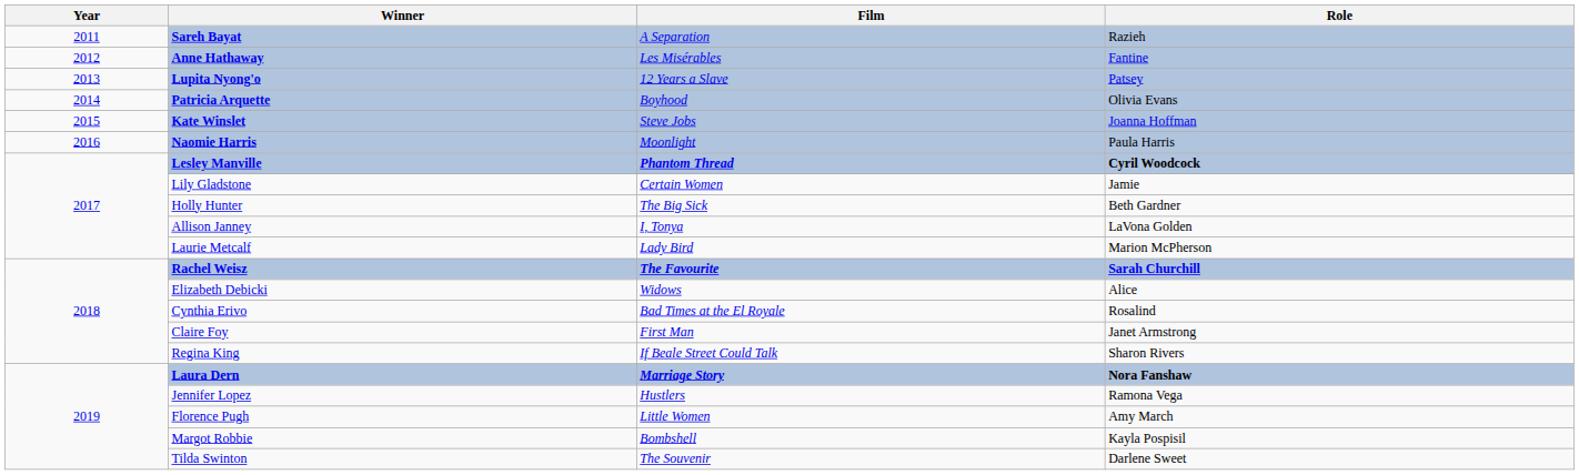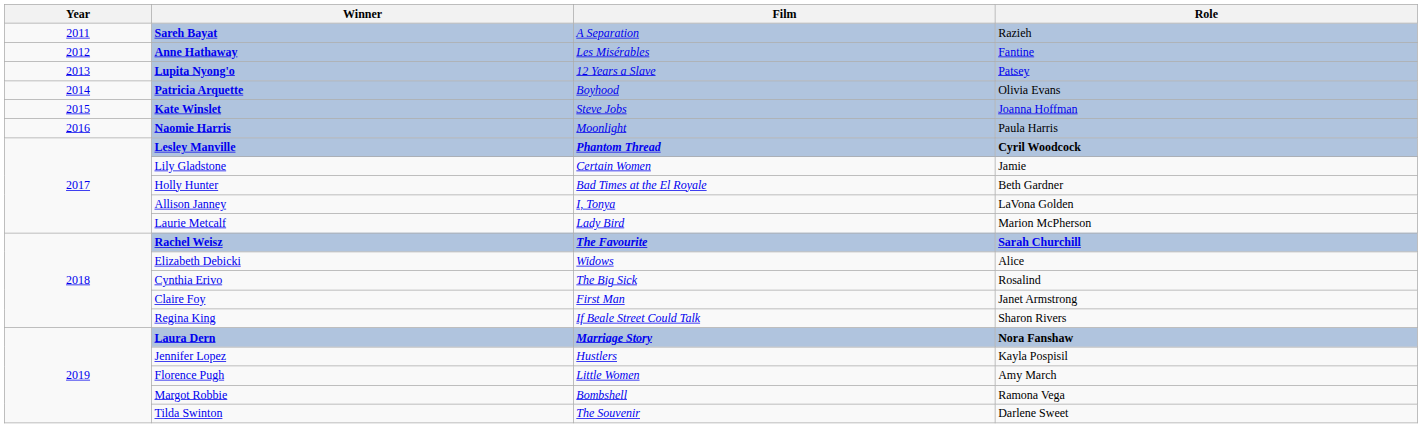 <table class="wikitable" width="95%" cellpadding="5">
 <tr>
 <th width="100"><strong>Year</strong></th>
 <th width="300"><strong>Winner</strong></th>
 <th width="300"><strong>Film</strong></th>
 <th width="300"><strong>Role</strong></th>
 </tr>
 <tr>
 <td style="text-align:center;"><a href='#'>2011</a></td>
 <td style="background:#B0C4DE;"><strong><a href='#'>Sareh Bayat</a></strong></td>
 <td style="background:#B0C4DE;"><em><a href='#'>A Separation</a></em></td>
 <td style="background:#B0C4DE;">Razieh</td>
 </tr>
 <tr>
 <td style="text-align:center;"><a href='#'>2012</a></td>
 <td style="background:#B0C4DE;"><strong><a href='#'>Anne Hathaway</a></strong></td>
 <td style="background:#B0C4DE;"><em><a href='#'>Les Misérables</a></em></td>
 <td style="background:#B0C4DE;"><a href='#'>Fantine</a></td>
 </tr>
 <tr>
 <td style="text-align:center;"><a href='#'>2013</a></td>
 <td style="background:#B0C4DE;"><strong><a href='#'>Lupita Nyong'o</a></strong></td>
 <td style="background:#B0C4DE;"><em><a href='#'>12 Years a Slave</a></em></td>
 <td style="background:#B0C4DE;"><a href='#'>Patsey</a></td>
 </tr>
 <tr>
 <td style="text-align:center;"><a href='#'>2014</a></td>
 <td style="background:#B0C4DE;"><strong><a href='#'>Patricia Arquette</a></strong></td>
 <td style="background:#B0C4DE;"><em><a href='#'>Boyhood</a></em></td>
 <td style="background:#B0C4DE;">Olivia Evans</td>
 </tr>
 <tr>
 <td style="text-align:center;"><a href='#'>2015</a></td>
 <td style="background:#B0C4DE;"><strong><a href='#'>Kate Winslet</a></strong></td>
 <td style="background:#B0C4DE;"><em><a href='#'>Steve Jobs</a></em></td>
 <td style="background:#B0C4DE;"><a href='#'>Joanna Hoffman</a></td>
 </tr>
 <tr>
 <td style="text-align:center;"><a href='#'>2016</a></td>
 <td style="background:#B0C4DE;"><strong><a href='#'>Naomie Harris</a></strong></td>
 <td style="background:#B0C4DE;"><em><a href='#'>Moonlight</a></em></td>
 <td style="background:#B0C4DE;">Paula Harris</td>
 </tr>
 <tr>
 <td rowspan="5" style="text-align:center;"><a href='#'>2017</a></td>
 <td style="background:#B0C4DE;"><strong><a href='#'>Lesley Manville</a></strong></td>
 <td style="background:#B0C4DE;"><em><a href='#'><strong>Phantom Thread</strong></a></em></td>
 <td style="background:#B0C4DE;"><strong>Cyril Woodcock</strong></td>
 </tr>
 <tr>
 <td><a href='#'>Lily Gladstone</a></td>
 <td><em><a href='#'>Certain Women</a></em></td>
 <td>Jamie</td>
 </tr>
 <tr>
 <td><a href='#'>Holly Hunter</a></td>
-<td><em><a href='#'>The Big Sick</a></em></td>
+<td><em><a href='#'>Bad Times at the El Royale</a></em></td>
 <td>Beth Gardner</td>
 </tr>
 <tr>
 <td><a href='#'>Allison Janney</a></td>
 <td><em><a href='#'>I, Tonya</a></em></td>
 <td>LaVona Golden</td>
 </tr>
 <tr>
 <td><a href='#'>Laurie Metcalf</a></td>
 <td><em><a href='#'>Lady Bird</a></em></td>
 <td>Marion McPherson</td>
 </tr>
 <tr>
 <td rowspan="5" style="text-align:center;"><a href='#'>2018</a></td>
 <td style="background:#B0C4DE;"><strong><a href='#'>Rachel Weisz</a></strong></td>
 <td style="background:#B0C4DE;"><em><a href='#'><strong>The Favourite</strong></a></em></td>
 <td style="background:#B0C4DE;"><a href='#'><strong>Sarah Churchill</strong></a></td>
 </tr>
 <tr>
 <td><a href='#'>Elizabeth Debicki</a></td>
 <td><em><a href='#'>Widows</a></em></td>
 <td>Alice</td>
 </tr>
 <tr>
 <td><a href='#'>Cynthia Erivo</a></td>
-<td><em><a href='#'>Bad Times at the El Royale</a></em></td>
+<td><em><a href='#'>The Big Sick</a></em></td>
 <td>Rosalind</td>
 </tr>
 <tr>
 <td><a href='#'>Claire Foy</a></td>
 <td><em><a href='#'>First Man</a></em></td>
 <td>Janet Armstrong</td>
 </tr>
 <tr>
 <td><a href='#'>Regina King</a></td>
 <td><em><a href='#'>If Beale Street Could Talk</a></em></td>
 <td>Sharon Rivers</td>
 </tr>
 <tr>
 <td rowspan="5"style="text-align:center;"><a href='#'>2019</a></td>
 <td style="background:#B0C4DE;"><strong><a href='#'>Laura Dern</a></strong></td>
 <td style="background:#B0C4DE;"><em><a href='#'><strong>Marriage Story</strong></a></em></td>
 <td style="background:#B0C4DE;"><strong>Nora Fanshaw</strong></td>
 </tr>
 <tr>
 <td><a href='#'>Jennifer Lopez</a></td>
 <td><em><a href='#'>Hustlers</a></em></td>
-<td>Ramona Vega</td>
+<td>Kayla Pospisil</td>
 </tr>
 <tr>
 <td><a href='#'>Florence Pugh</a></td>
 <td><em><a href='#'>Little Women</a></em></td>
 <td>Amy March</td>
 </tr>
 <tr>
 <td><a href='#'>Margot Robbie</a></td>
 <td><em><a href='#'>Bombshell</a></em></td>
-<td>Kayla Pospisil</td>
+<td>Ramona Vega</td>
 </tr>
 <tr>
 <td><a href='#'>Tilda Swinton</a></td>
 <td><em><a href='#'>The Souvenir</a></em></td>
 <td>Darlene Sweet</td>
 </tr>
 </table>
